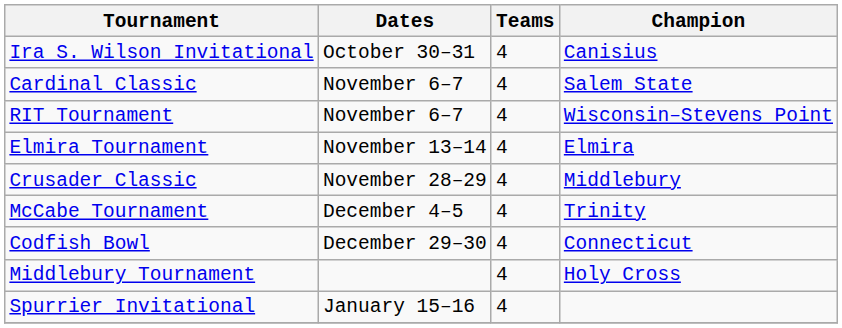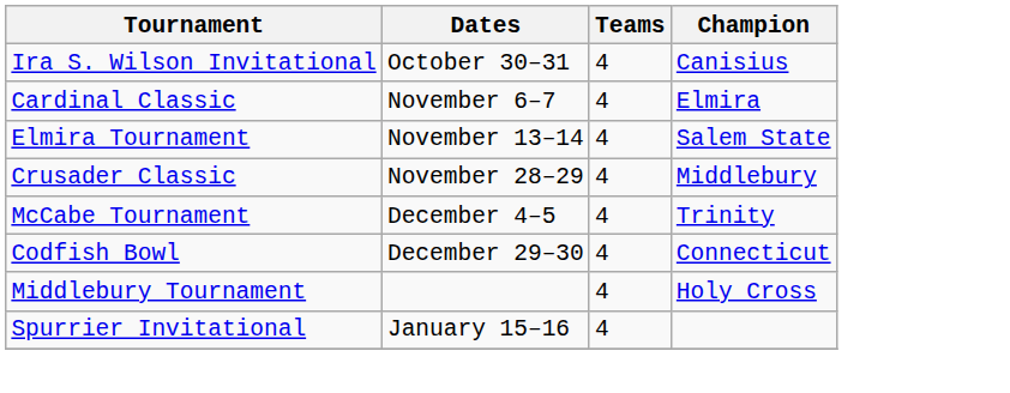 <table class="wikitable">
 <tr>
 <th>Tournament</th>
 <th>Dates</th>
 <th>Teams</th>
 <th>Champion</th>
 </tr>
 <tr>
 <td><a href='#'>Ira S. Wilson Invitational</a></td>
 <td>October 30–31</td>
 <td>4</td>
 <td><a href='#'>Canisius</a></td>
 </tr>
 <tr>
 <td><a href='#'>Cardinal Classic</a></td>
 <td>November 6–7</td>
 <td>4</td>
-<td><a href='#'>Salem State</a></td>
-</tr>
-<tr>
-<td><a href='#'>RIT Tournament</a></td>
-<td>November 6–7</td>
-<td>4</td>
-<td><a href='#'>Wisconsin–Stevens Point</a></td>
+<td><a href='#'>Elmira</a></td>
 </tr>
 <tr>
 <td><a href='#'>Elmira Tournament</a></td>
 <td>November 13–14</td>
 <td>4</td>
-<td><a href='#'>Elmira</a></td>
+<td><a href='#'>Salem State</a></td>
 </tr>
 <tr>
 <td><a href='#'>Crusader Classic</a></td>
 <td>November 28–29</td>
 <td>4</td>
 <td><a href='#'>Middlebury</a></td>
 </tr>
 <tr>
 <td><a href='#'>McCabe Tournament</a></td>
 <td>December 4–5</td>
 <td>4</td>
 <td><a href='#'>Trinity</a></td>
 </tr>
 <tr>
 <td><a href='#'>Codfish Bowl</a></td>
 <td>December 29–30</td>
 <td>4</td>
 <td><a href='#'>Connecticut</a></td>
 </tr>
 <tr>
 <td><a href='#'>Middlebury Tournament</a></td>
 <td></td>
 <td>4</td>
 <td><a href='#'>Holy Cross</a></td>
 </tr>
 <tr>
 <td><a href='#'>Spurrier Invitational</a></td>
 <td>January 15–16</td>
 <td>4</td>
 <td></td>
 </tr>
 <tr>
 </tr>
 </table>
